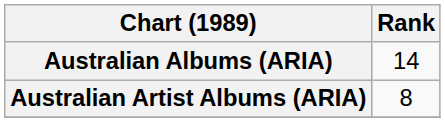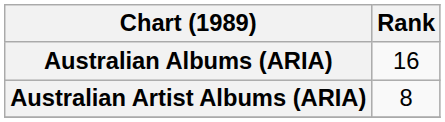 <table class="wikitable sortable plainrowheaders" style="text-align:center">
 <tr>
 <th scope="col">Chart (1989)</th>
 <th scope="col">Rank</th>
 </tr>
 <tr>
 <th scope="row">Australian Albums (ARIA)</th>
-<td>14</td>
+<td>16</td>
 </tr>
 <tr>
 <th scope="row">Australian Artist Albums (ARIA)</th>
 <td>8</td>
 </tr>
 <tr>
 </tr>
 </table>
